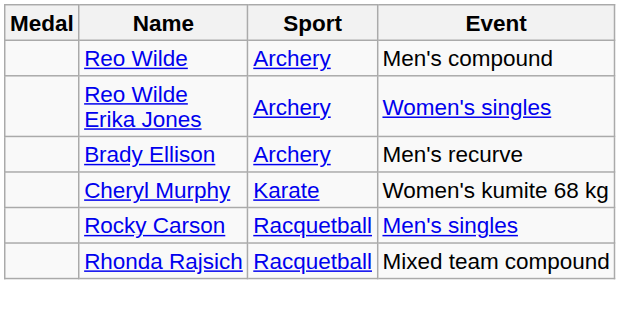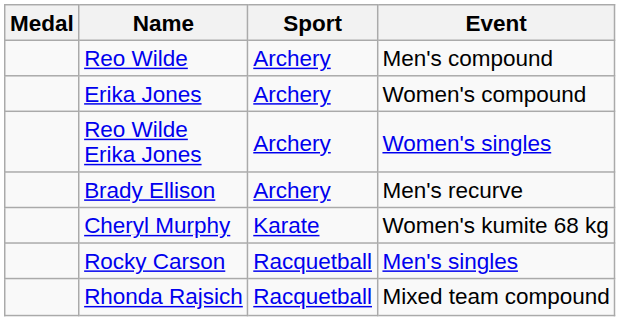 <table class="wikitable sortable" style="font-size: 95%;">
 <tr>
 <th>Medal</th>
 <th>Name</th>
 <th>Sport</th>
 <th>Event</th>
 </tr>
 <tr>
 <td></td>
 <td><a href='#'>Reo Wilde</a></td>
 <td><a href='#'>Archery</a></td>
 <td>Men's compound</td>
+</tr>
+<tr>
+<td></td>
+<td><a href='#'>Erika Jones</a></td>
+<td><a href='#'>Archery</a></td>
+<td>Women's compound</td>
 </tr>
 <tr>
 <td></td>
 <td><a href='#'>Reo Wilde</a><br><a href='#'>Erika Jones</a></td>
 <td><a href='#'>Archery</a></td>
 <td><a href='#'>Women's singles</a></td>
 </tr>
 <tr>
 <td></td>
 <td><a href='#'>Brady Ellison</a></td>
 <td><a href='#'>Archery</a></td>
 <td>Men's recurve</td>
 </tr>
 <tr>
 <td></td>
 <td><a href='#'>Cheryl Murphy</a></td>
 <td><a href='#'>Karate</a></td>
 <td>Women's kumite 68 kg</td>
 </tr>
 <tr>
 <td></td>
 <td><a href='#'>Rocky Carson</a></td>
 <td><a href='#'>Racquetball</a></td>
 <td><a href='#'>Men's singles</a></td>
 </tr>
 <tr>
 <td></td>
 <td><a href='#'>Rhonda Rajsich</a></td>
 <td><a href='#'>Racquetball</a></td>
 <td>Mixed team compound</td>
 </tr>
 </table>
